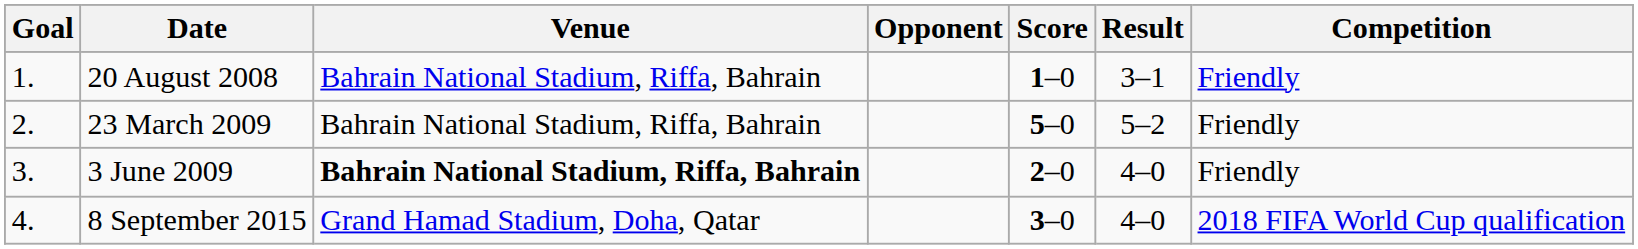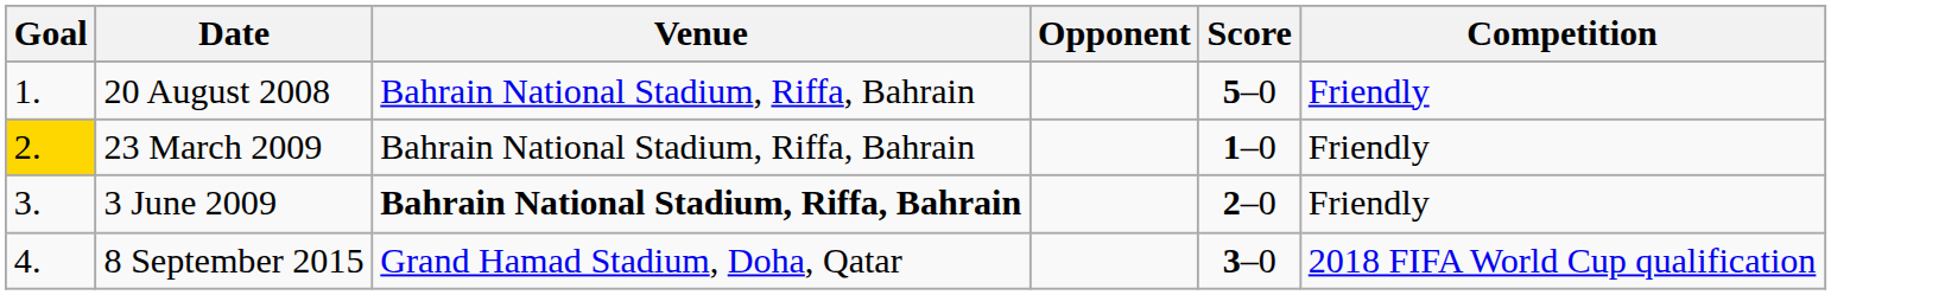 <table class="wikitable plainrowheaders sortable">
 <tr>
 <th>Goal</th>
 <th>Date</th>
 <th>Venue</th>
 <th>Opponent</th>
 <th>Score</th>
-<th>Result</th>
 <th>Competition</th>
 </tr>
 <tr>
 <td>1.</td>
 <td>20 August 2008</td>
 <td><a href='#'>Bahrain National Stadium</a>, <a href='#'>Riffa</a>, Bahrain</td>
 <td></td>
-<td align=center><strong>1</strong>–0</td>
-<td align=center>3–1</td>
+<td align=center><strong>5</strong>–0</td>
 <td><a href='#'>Friendly</a></td>
 </tr>
 <tr>
-<td>2.</td>
+<td style="background: gold;">2.</td>
 <td>23 March 2009</td>
 <td>Bahrain National Stadium, Riffa, Bahrain</td>
 <td></td>
-<td align=center><strong>5</strong>–0</td>
-<td align=center>5–2</td>
+<td align=center><strong>1</strong>–0</td>
 <td>Friendly</td>
 </tr>
 <tr>
 <td>3.</td>
 <td>3 June 2009</td>
 <td><strong>Bahrain National Stadium, Riffa, Bahrain</strong></td>
 <td></td>
 <td align=center><strong>2</strong>–0</td>
-<td align=center>4–0</td>
 <td>Friendly</td>
 </tr>
 <tr>
 <td>4.</td>
 <td>8 September 2015</td>
 <td><a href='#'>Grand Hamad Stadium</a>, <a href='#'>Doha</a>, Qatar</td>
 <td></td>
 <td align=center><strong>3</strong>–0</td>
-<td align=center>4–0</td>
 <td><a href='#'>2018 FIFA World Cup qualification</a></td>
 </tr>
 </table>
